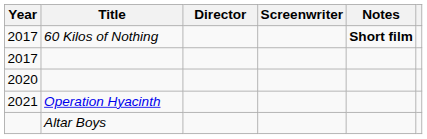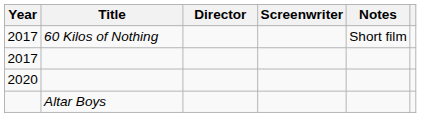 <table class="wikitable">
 <tr>
 <th>Year</th>
 <th width="160">Title</th>
 <th width="80">Director</th>
 <th width="80">Screenwriter</th>
 <th class="unsortable">Notes</th>
 <th class="unsortable"></th>
 </tr>
 <tr>
 <td>2017</td>
 <td><em>60 Kilos of Nothing</em></td>
 <td></td>
 <td></td>
-<td><strong>Short film</strong></td>
+<td>Short film</td>
 <td></td>
 </tr>
 <tr>
 <td>2017</td>
 <td><em></em></td>
 <td></td>
 <td></td>
 <td></td>
 <td></td>
 </tr>
 <tr>
 <td>2020</td>
 <td><em></em></td>
 <td></td>
 <td></td>
 <td></td>
 <td></td>
 </tr>
 <tr>
-<td>2021</td>
-<td><em><a href='#'>Operation Hyacinth</a></em></td>
-<td></td>
-<td></td>
-<td></td>
-<td></td>
-</tr>
-<tr>
 <td></td>
 <td><em>Altar Boys</em></td>
 <td></td>
 <td></td>
 <td></td>
 <td></td>
 </tr>
 </table>
